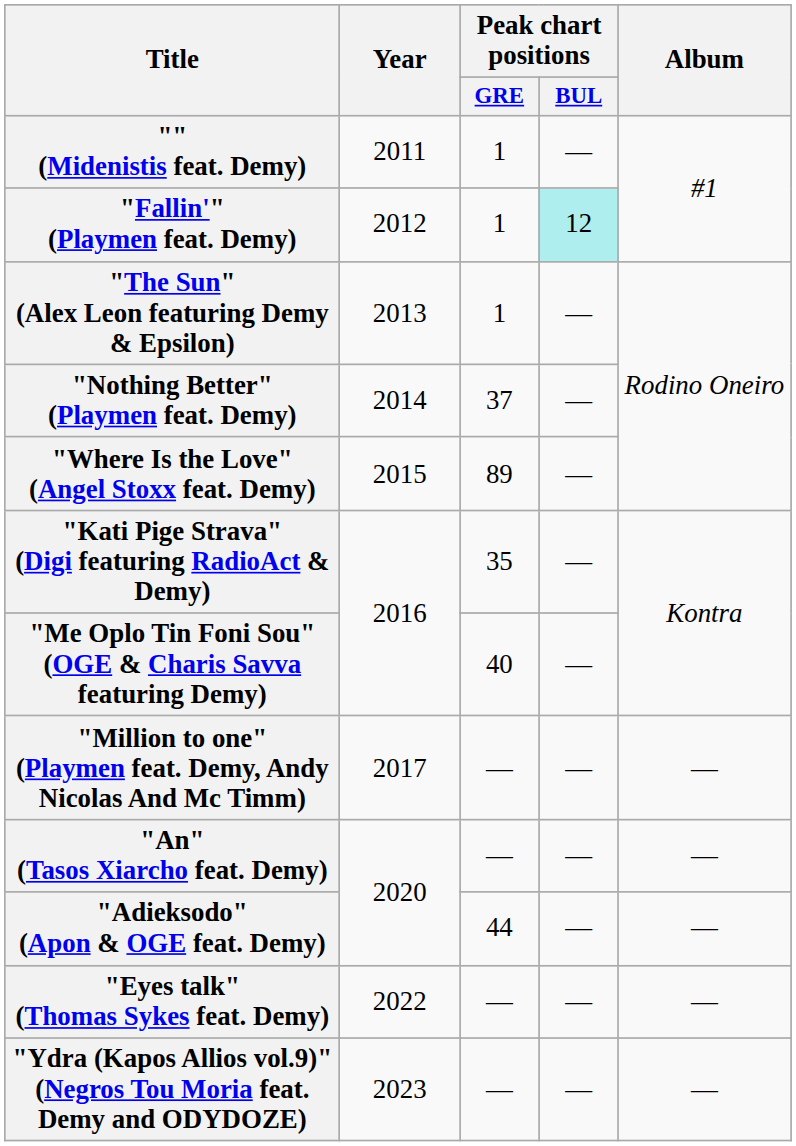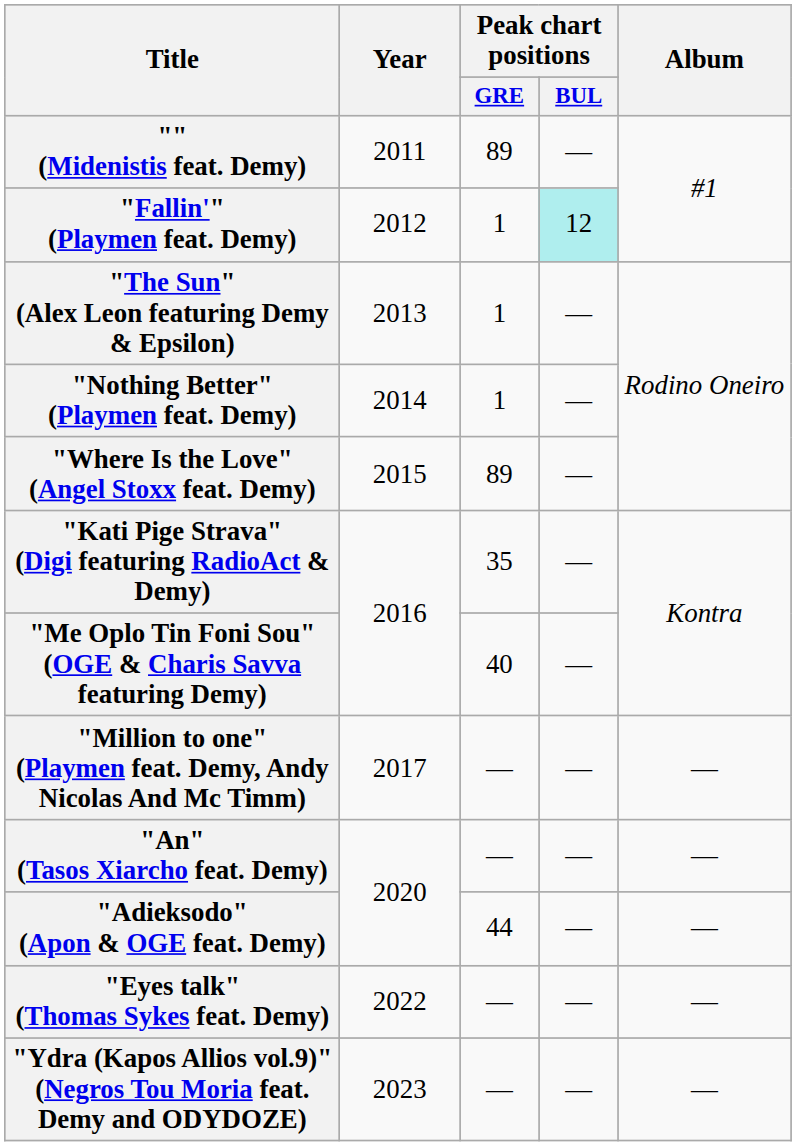 <table class="wikitable plainrowheaders" style="text-align:center;">
 <tr>
 <th scope="col" rowspan="2" style="width:12em;">Title</th>
 <th scope="col" rowspan="2" style="width:4em;">Year</th>
 <th colspan="2" rowspan="1" scope="col">Peak chart positions</th>
 <th scope="col" rowspan="2">Album</th>
 </tr>
 <tr>
 <th scope="col" style="width:3em;font-size:85%;"><a href='#'>GRE</a><br></th>
 <th scope="col" style="width:3em;font-size:85%;"><a href='#'>BUL</a><br></th>
 </tr>
 <tr>
 <th scope="row">""<br><span>(<a href='#'>Midenistis</a> feat. Demy)</span></th>
 <td>2011</td>
-<td>1</td>
+<td>89</td>
 <td>—</td>
 <td rowspan="2"><em>#1</em></td>
 </tr>
 <tr>
 <th scope="row">"<a href='#'>Fallin'</a>"<br><span>(<a href='#'>Playmen</a> feat. Demy)</span></th>
 <td>2012</td>
 <td>1</td>
 <td style="background: paleturquoise;">12</td>
 </tr>
 <tr>
 <th scope="row">"<a href='#'>The Sun</a>"<br><span>(Alex Leon featuring Demy & Epsilon)</span></th>
 <td>2013</td>
 <td>1</td>
 <td>—</td>
 <td rowspan="3"><em>Rodino Oneiro</em></td>
 </tr>
 <tr>
 <th scope="row">"Nothing Better"<br><span>(<a href='#'>Playmen</a> feat. Demy)</span></th>
 <td>2014</td>
-<td>37</td>
+<td>1</td>
 <td>—</td>
 </tr>
 <tr>
 <th scope="row">"Where Is the Love"<br><span>(<a href='#'>Angel Stoxx</a> feat. Demy)</span></th>
 <td>2015</td>
 <td>89</td>
 <td>—</td>
 </tr>
 <tr>
 <th scope="row">"Kati Pige Strava"<br><span>(<a href='#'>Digi</a> featuring <a href='#'>RadioAct</a> & Demy)</span></th>
 <td rowspan="2">2016</td>
 <td>35</td>
 <td>—</td>
 <td rowspan="2"><em>Kontra</em></td>
 </tr>
 <tr>
 <th scope="row">"Me Oplo Tin Foni Sou"<br><span>(<a href='#'>OGE</a> & <a href='#'>Charis Savva</a> featuring Demy)</span></th>
 <td>40</td>
 <td>—</td>
 </tr>
 <tr>
 <th scope="row">"Million to one"<br><span>(<a href='#'>Playmen</a> feat. Demy, Andy Nicolas And Mc Timm)</span></th>
 <td rowspan="1">2017</td>
 <td>—</td>
 <td>—</td>
 <td>—</td>
 </tr>
 <tr>
 <th scope="row">"An"<br><span>(<a href='#'>Tasos Xiarcho</a> feat. Demy)</span></th>
 <td rowspan="2">2020</td>
 <td>—</td>
 <td>—</td>
 <td>—</td>
 </tr>
 <tr>
 <th scope="row">"Adieksodo"<br><span>(<a href='#'>Apon</a> & <a href='#'>OGE</a> feat. Demy)</span></th>
 <td>44</td>
 <td>—</td>
 <td>—</td>
 </tr>
 <tr>
 <th scope="row">"Eyes talk"<br><span>(<a href='#'>Thomas Sykes</a> feat. Demy)</span></th>
 <td rowspan="1">2022</td>
 <td>—</td>
 <td>—</td>
 <td>—</td>
 </tr>
 <tr>
 <th scope="row">"Ydra (Kapos Allios vol.9)"<br><span>(<a href='#'>Negros Tou Moria</a> feat. Demy and ODYDOZE)</span></th>
 <td rowspan="1">2023</td>
 <td>—</td>
 <td>—</td>
 <td>—</td>
 </tr>
 </table>
